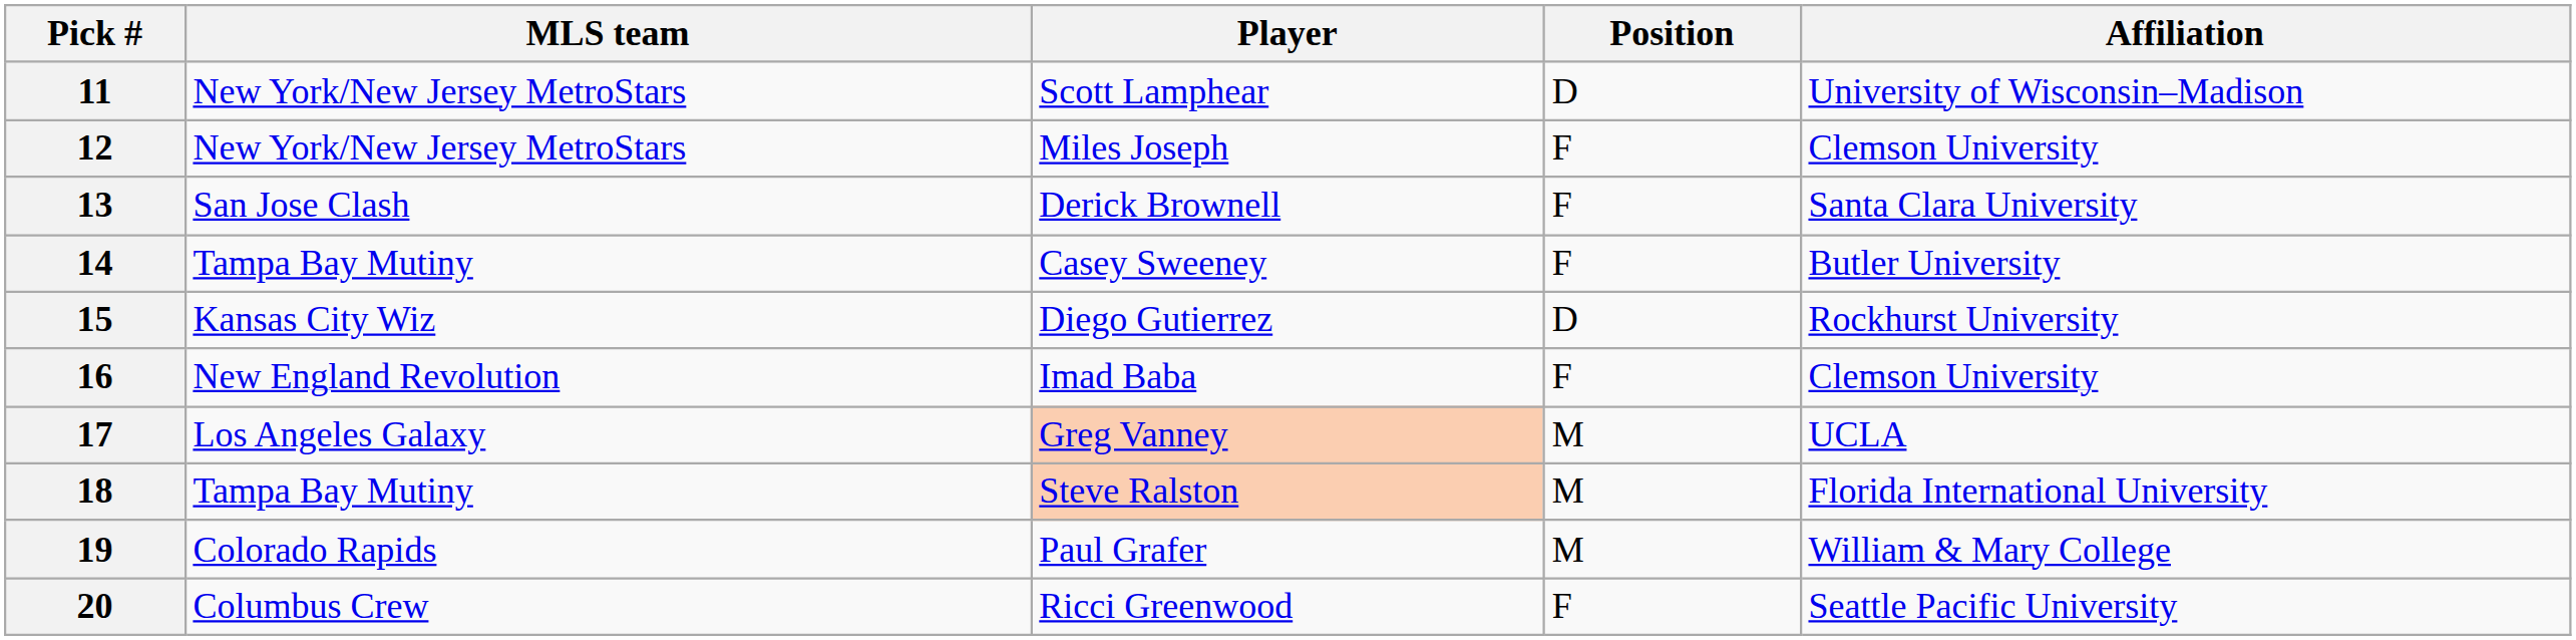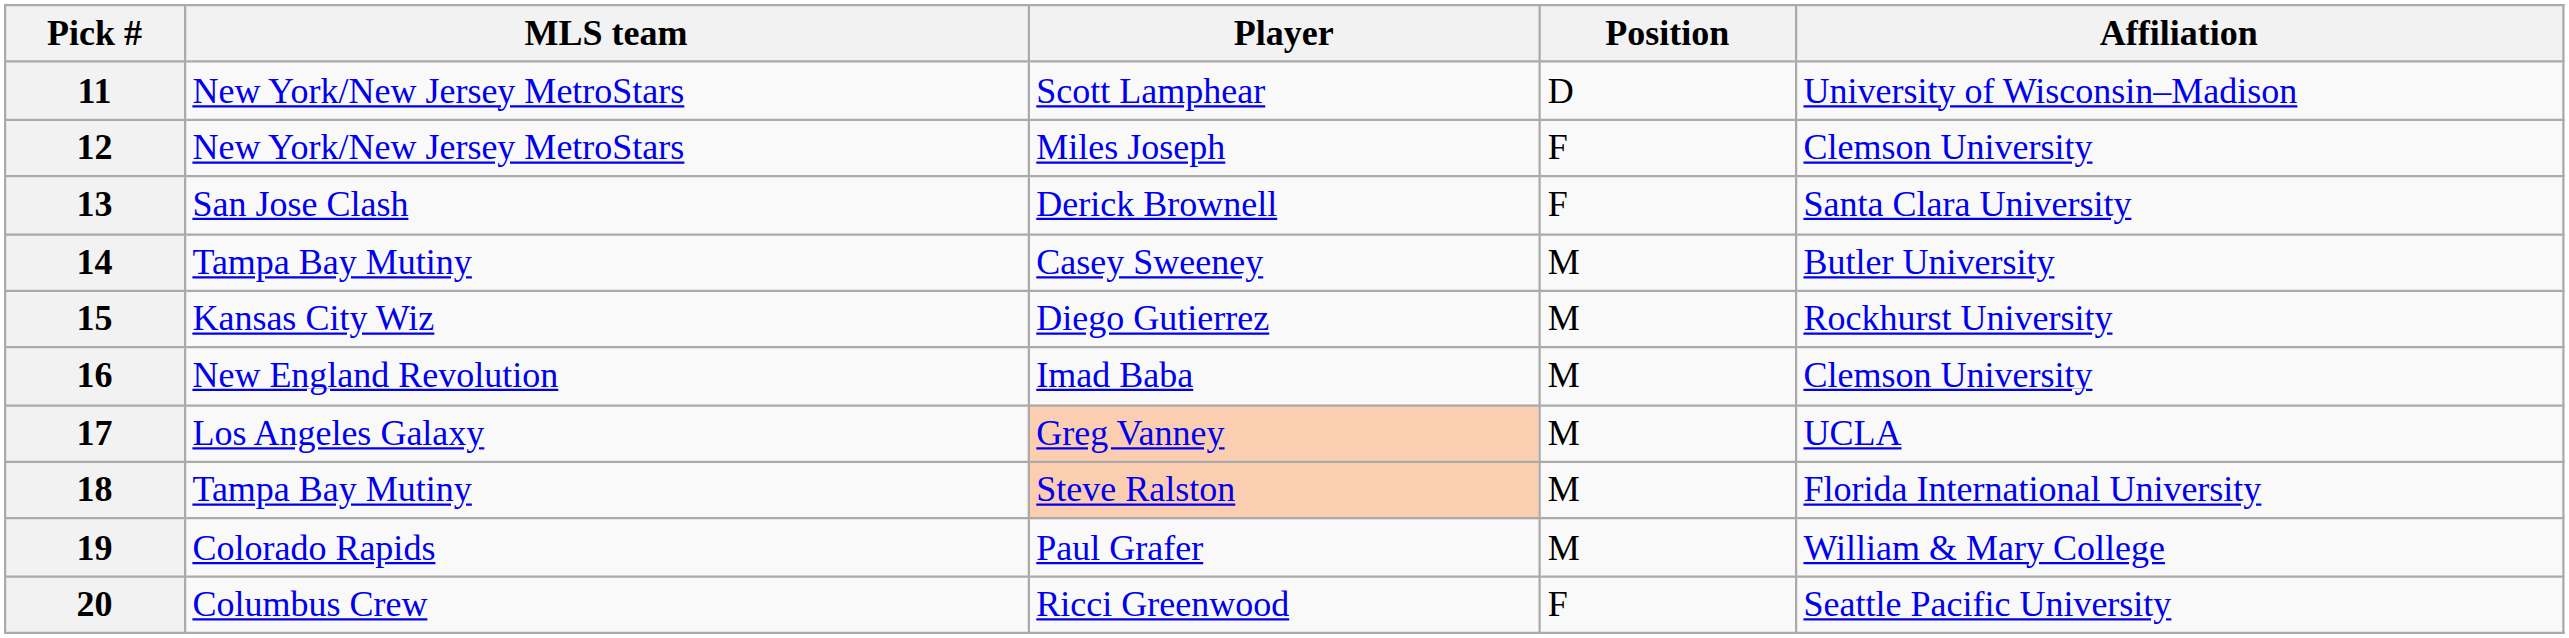 <table class="wikitable sortable" style="width:90%">
 <tr>
 <th width=7%>Pick #</th>
 <th width=33%>MLS team</th>
 <th width=20%>Player</th>
 <th width=10%>Position</th>
 <th width=33%>Affiliation</th>
 </tr>
 <tr>
 <th>11</th>
 <td><a href='#'>New York/New Jersey MetroStars</a></td>
 <td><a href='#'>Scott Lamphear</a></td>
 <td>D</td>
 <td><a href='#'>University of Wisconsin–Madison</a></td>
 </tr>
 <tr>
 <th>12</th>
 <td><a href='#'>New York/New Jersey MetroStars</a></td>
 <td><a href='#'>Miles Joseph</a></td>
 <td>F</td>
 <td><a href='#'>Clemson University</a></td>
 </tr>
 <tr>
 <th>13</th>
 <td><a href='#'>San Jose Clash</a></td>
 <td><a href='#'>Derick Brownell</a></td>
 <td>F</td>
 <td><a href='#'>Santa Clara University</a></td>
 </tr>
 <tr>
 <th>14</th>
 <td><a href='#'>Tampa Bay Mutiny</a></td>
 <td><a href='#'>Casey Sweeney</a></td>
-<td>F</td>
+<td>M</td>
 <td><a href='#'>Butler University</a></td>
 </tr>
 <tr>
 <th>15</th>
 <td><a href='#'>Kansas City Wiz</a></td>
 <td><a href='#'>Diego Gutierrez</a></td>
-<td>D</td>
+<td>M</td>
 <td><a href='#'>Rockhurst University</a></td>
 </tr>
 <tr>
 <th>16</th>
 <td><a href='#'>New England Revolution</a></td>
 <td><a href='#'>Imad Baba</a></td>
-<td>F</td>
+<td>M</td>
 <td><a href='#'>Clemson University</a></td>
 </tr>
 <tr>
 <th>17</th>
 <td><a href='#'>Los Angeles Galaxy</a></td>
 <td bgcolor="#FBCEB1"><a href='#'>Greg Vanney</a></td>
 <td>M</td>
 <td><a href='#'>UCLA</a></td>
 </tr>
 <tr>
 <th>18</th>
 <td><a href='#'>Tampa Bay Mutiny</a></td>
 <td bgcolor="#FBCEB1"><a href='#'>Steve Ralston</a></td>
 <td>M</td>
 <td><a href='#'>Florida International University</a></td>
 </tr>
 <tr>
 <th>19</th>
 <td><a href='#'>Colorado Rapids</a></td>
 <td><a href='#'>Paul Grafer</a></td>
 <td>M</td>
 <td><a href='#'>William & Mary College</a></td>
 </tr>
 <tr>
 <th>20</th>
 <td><a href='#'>Columbus Crew</a></td>
 <td><a href='#'>Ricci Greenwood</a></td>
 <td>F</td>
 <td><a href='#'>Seattle Pacific University</a></td>
 </tr>
 </table>
